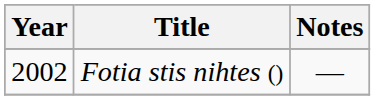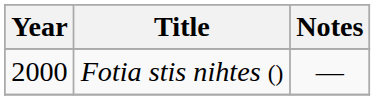 <table class="wikitable"|width=100%>
 <tr>
 <th scope="col">Year</th>
 <th scope="col">Title</th>
 <th scope="col">Notes</th>
 </tr>
 <tr>
 </tr>
 <tr>
-<td align="left">2002</td>
+<td align="left">2000</td>
 <td align="left"><em>Fotia stis nihtes</em> <small>()</small></td>
 <td align="center">—</td>
 </tr>
 <tr>
 </tr>
 </table>
